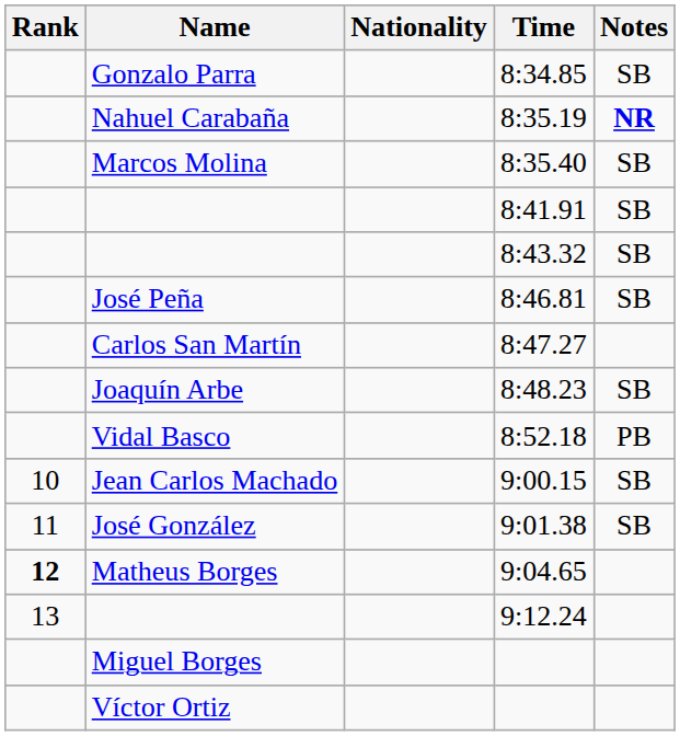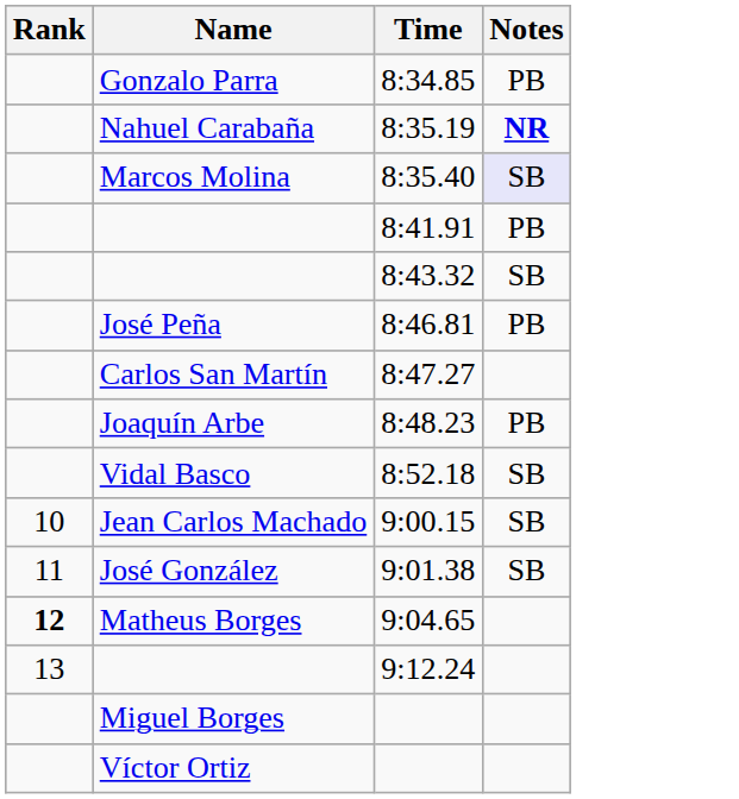 <table class="wikitable sortable" style="text-align:center">
 <tr>
 <th>Rank</th>
 <th>Name</th>
-<th>Nationality</th>
 <th>Time</th>
 <th>Notes</th>
 </tr>
 <tr>
 <td></td>
 <td align=left><a href='#'>Gonzalo Parra</a></td>
-<td align=left></td>
 <td>8:34.85</td>
-<td>SB</td>
+<td>PB</td>
 </tr>
 <tr>
 <td></td>
 <td align=left><a href='#'>Nahuel Carabaña</a></td>
-<td align=left></td>
 <td>8:35.19</td>
 <td><strong><a href='#'>NR</a></strong></td>
 </tr>
 <tr>
 <td></td>
 <td align=left><a href='#'>Marcos Molina</a></td>
-<td align=left></td>
 <td>8:35.40</td>
-<td>SB</td>
+<td style="background: lavender;">SB</td>
 </tr>
 <tr>
 <td></td>
 <td align=left></td>
-<td align=left></td>
 <td>8:41.91</td>
-<td>SB</td>
+<td>PB</td>
 </tr>
 <tr>
 <td></td>
-<td align=left></td>
 <td align=left></td>
 <td>8:43.32</td>
 <td>SB</td>
 </tr>
 <tr>
 <td></td>
 <td align=left><a href='#'>José Peña</a></td>
-<td align=left></td>
 <td>8:46.81</td>
-<td>SB</td>
+<td>PB</td>
 </tr>
 <tr>
 <td></td>
 <td align=left><a href='#'>Carlos San Martín</a></td>
-<td align=left></td>
 <td>8:47.27</td>
 <td></td>
 </tr>
 <tr>
 <td></td>
 <td align=left><a href='#'>Joaquín Arbe</a></td>
-<td align=left></td>
 <td>8:48.23</td>
-<td>SB</td>
+<td>PB</td>
 </tr>
 <tr>
 <td></td>
 <td align=left><a href='#'>Vidal Basco</a></td>
-<td align=left></td>
 <td>8:52.18</td>
-<td>PB</td>
+<td>SB</td>
 </tr>
 <tr>
 <td>10</td>
 <td align=left><a href='#'>Jean Carlos Machado</a></td>
-<td align=left></td>
 <td>9:00.15</td>
 <td>SB</td>
 </tr>
 <tr>
 <td>11</td>
 <td align=left><a href='#'>José González</a></td>
-<td align=left></td>
 <td>9:01.38</td>
 <td>SB</td>
 </tr>
 <tr>
 <td><strong>12</strong></td>
 <td align=left><a href='#'>Matheus Borges</a></td>
-<td align=left></td>
 <td>9:04.65</td>
 <td></td>
 </tr>
 <tr>
 <td>13</td>
-<td align=left></td>
 <td align=left></td>
 <td>9:12.24</td>
 <td></td>
 </tr>
 <tr>
 <td></td>
 <td align=left><a href='#'>Miguel Borges</a></td>
-<td align=left></td>
 <td></td>
 <td></td>
 </tr>
 <tr>
 <td></td>
 <td align=left><a href='#'>Víctor Ortiz</a></td>
-<td align=left></td>
 <td></td>
 <td></td>
 </tr>
 </table>
